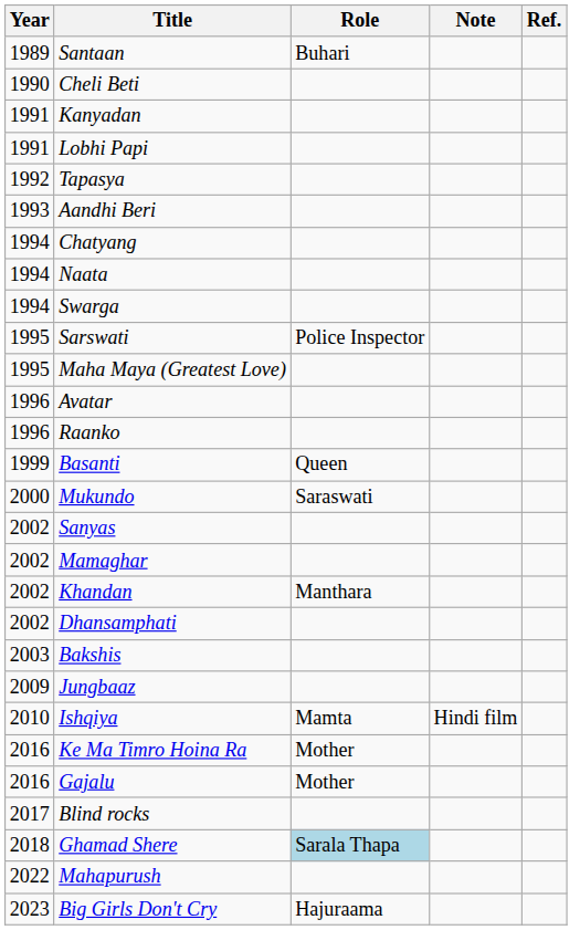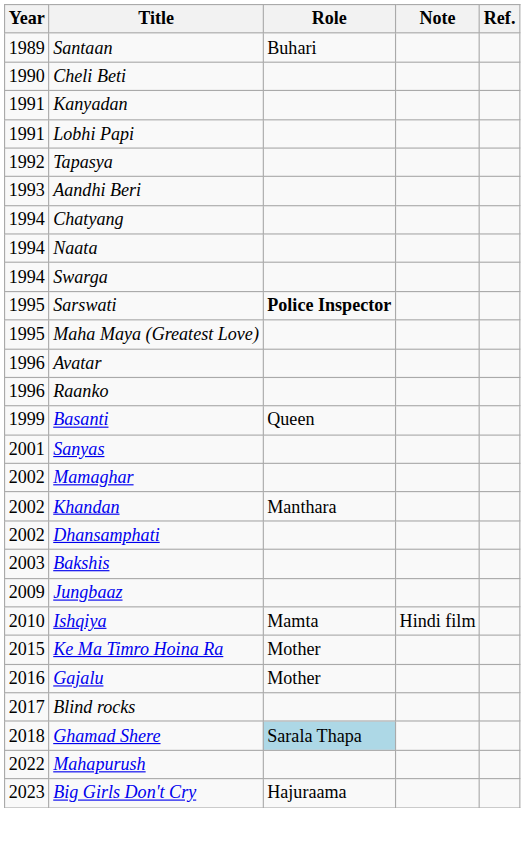 <table class="wikitable sortable">
 <tr>
 <th>Year</th>
 <th>Title</th>
 <th>Role</th>
 <th>Note</th>
 <th>Ref.</th>
 </tr>
 <tr>
 <td>1989</td>
 <td><em>Santaan</em></td>
 <td>Buhari</td>
 <td></td>
 <td></td>
 </tr>
 <tr>
 <td>1990</td>
 <td><em>Cheli Beti</em></td>
 <td></td>
 <td></td>
 <td></td>
 </tr>
 <tr>
 <td>1991</td>
 <td><em>Kanyadan</em></td>
 <td></td>
 <td></td>
 <td></td>
 </tr>
 <tr>
 <td>1991</td>
 <td><em>Lobhi Papi</em></td>
 <td></td>
 <td></td>
 <td></td>
 </tr>
 <tr>
 <td>1992</td>
 <td><em>Tapasya</em></td>
 <td></td>
 <td></td>
 <td></td>
 </tr>
 <tr>
 <td>1993</td>
 <td><em>Aandhi Beri</em></td>
 <td></td>
 <td></td>
 <td></td>
 </tr>
 <tr>
 <td>1994</td>
 <td><em>Chatyang</em></td>
 <td></td>
 <td></td>
 <td></td>
 </tr>
 <tr>
 <td>1994</td>
 <td><em>Naata</em></td>
 <td></td>
 <td></td>
 <td></td>
 </tr>
 <tr>
 <td>1994</td>
 <td><em>Swarga</em></td>
 <td></td>
 <td></td>
 <td></td>
 </tr>
 <tr>
 <td>1995</td>
 <td><em>Sarswati</em></td>
-<td>Police Inspector</td>
+<td><strong>Police Inspector</strong></td>
 <td></td>
 <td></td>
 </tr>
 <tr>
 <td>1995</td>
 <td><em>Maha Maya (Greatest Love)</em></td>
 <td></td>
 <td></td>
 <td></td>
 </tr>
 <tr>
 <td>1996</td>
 <td><em>Avatar</em></td>
 <td></td>
 <td></td>
 <td></td>
 </tr>
 <tr>
 <td>1996</td>
 <td><em>Raanko</em></td>
 <td></td>
 <td></td>
 <td></td>
 </tr>
 <tr>
 <td>1999</td>
 <td><a href='#'><em>Basanti</em></a></td>
 <td>Queen</td>
 <td></td>
 <td></td>
 </tr>
 <tr>
-<td>2000</td>
-<td><a href='#'><em>Mukundo</em></a></td>
-<td>Saraswati</td>
-<td></td>
-<td></td>
-</tr>
-<tr>
-<td>2002</td>
+<td>2001</td>
 <td><em><a href='#'>Sanyas</a></em></td>
 <td></td>
 <td></td>
 <td></td>
 </tr>
 <tr>
 <td>2002</td>
 <td><em><a href='#'>Mamaghar</a></em></td>
 <td></td>
 <td></td>
 <td></td>
 </tr>
 <tr>
 <td>2002</td>
 <td><a href='#'><em>Khandan</em></a></td>
 <td>Manthara</td>
 <td></td>
 <td></td>
 </tr>
 <tr>
 <td>2002</td>
 <td><em><a href='#'>Dhansamphati</a></em></td>
 <td></td>
 <td></td>
 <td></td>
 </tr>
 <tr>
 <td>2003</td>
 <td><em><a href='#'>Bakshis</a></em></td>
 <td></td>
 <td></td>
 <td></td>
 </tr>
 <tr>
 <td>2009</td>
 <td><em><a href='#'>Jungbaaz</a></em></td>
 <td></td>
 <td></td>
 <td></td>
 </tr>
 <tr>
 <td>2010</td>
 <td><em><a href='#'>Ishqiya</a></em></td>
 <td>Mamta</td>
 <td>Hindi film</td>
 <td></td>
 </tr>
 <tr>
-<td>2016</td>
+<td>2015</td>
 <td><em><a href='#'>Ke Ma Timro Hoina Ra</a></em></td>
 <td>Mother</td>
 <td></td>
 <td></td>
 </tr>
 <tr>
 <td>2016</td>
 <td><em><a href='#'>Gajalu</a></em></td>
 <td>Mother</td>
 <td></td>
 <td></td>
 </tr>
 <tr>
 <td>2017</td>
 <td><em>Blind rocks</em></td>
 <td></td>
 <td></td>
 <td></td>
 </tr>
 <tr>
 <td>2018</td>
 <td><em><a href='#'>Ghamad Shere</a></em></td>
 <td style="background: lightblue;">Sarala Thapa</td>
 <td></td>
 <td></td>
 </tr>
 <tr>
 <td>2022</td>
 <td><a href='#'><em>Mahapurush</em></a></td>
 <td></td>
 <td></td>
 <td></td>
 </tr>
 <tr>
 <td>2023</td>
 <td><a href='#'><em>Big Girls Don't Cry</em></a></td>
 <td>Hajuraama</td>
 <td></td>
 <td></td>
 </tr>
 </table>
